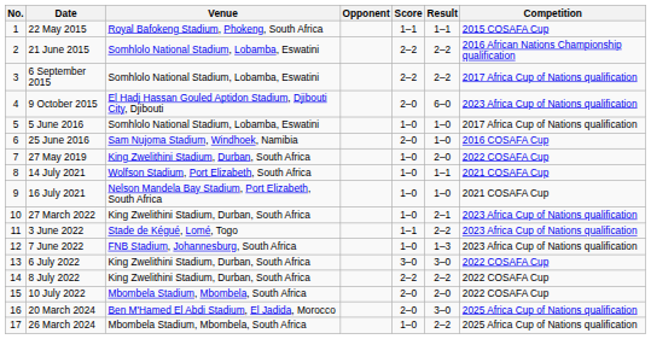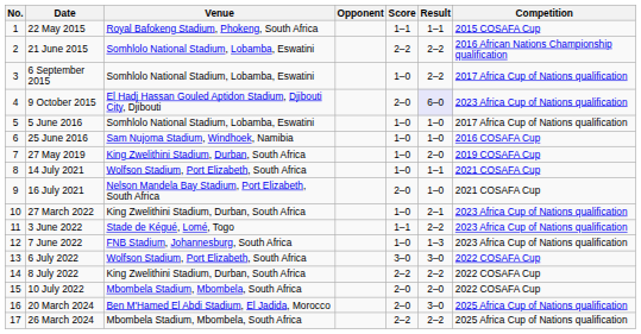 <table class="wikitable" style="font-size:85%;">
 <tr>
 <th>No.</th>
 <th>Date</th>
 <th>Venue</th>
 <th>Opponent</th>
 <th>Score</th>
 <th>Result</th>
 <th>Competition</th>
 </tr>
 <tr>
 <td align="center">1</td>
 <td>22 May 2015</td>
 <td><a href='#'>Royal Bafokeng Stadium</a>, <a href='#'>Phokeng</a>, South Africa</td>
 <td></td>
 <td align=center>1–1</td>
 <td align=center>1–1</td>
 <td><a href='#'>2015 COSAFA Cup</a></td>
 </tr>
 <tr>
 <td align="center">2</td>
 <td>21 June 2015</td>
 <td><a href='#'>Somhlolo National Stadium</a>, <a href='#'>Lobamba</a>, Eswatini</td>
 <td></td>
 <td align=center>2–2</td>
 <td align=center>2–2</td>
 <td><a href='#'>2016 African Nations Championship qualification</a></td>
 </tr>
 <tr>
 <td align="center">3</td>
 <td>6 September 2015</td>
 <td>Somhlolo National Stadium, Lobamba, Eswatini</td>
 <td></td>
-<td align=center>2–2</td>
+<td align=center>1–0</td>
 <td align=center>2–2</td>
 <td><a href='#'>2017 Africa Cup of Nations qualification</a></td>
 </tr>
 <tr>
 <td align="center">4</td>
 <td>9 October 2015</td>
 <td><a href='#'>El Hadj Hassan Gouled Aptidon Stadium</a>, <a href='#'>Djibouti City</a>, Djibouti</td>
 <td></td>
 <td align=center>2–0</td>
-<td align=center>6–0</td>
+<td align=center style="background: lavender;">6–0</td>
 <td><a href='#'>2023 Africa Cup of Nations qualification</a></td>
 </tr>
 <tr>
 <td align="center">5</td>
 <td>5 June 2016</td>
 <td>Somhlolo National Stadium, Lobamba, Eswatini</td>
 <td></td>
 <td align=center>1–0</td>
 <td align=center>1–0</td>
 <td>2017 Africa Cup of Nations qualification</td>
 </tr>
 <tr>
 <td align="center">6</td>
 <td>25 June 2016</td>
 <td><a href='#'>Sam Nujoma Stadium</a>, <a href='#'>Windhoek</a>, Namibia</td>
 <td></td>
-<td align=center>2–0</td>
+<td align=center>1–0</td>
 <td align=center>1–0</td>
 <td><a href='#'>2016 COSAFA Cup</a></td>
 </tr>
 <tr>
 <td align="center">7</td>
 <td>27 May 2019</td>
 <td><a href='#'>King Zwelithini Stadium</a>, <a href='#'>Durban</a>, South Africa</td>
 <td></td>
 <td align=center>1–0</td>
 <td align=center>2–0</td>
-<td><a href='#'>2022 COSAFA Cup</a></td>
+<td><a href='#'>2019 COSAFA Cup</a></td>
 </tr>
 <tr>
 <td align="center">8</td>
 <td>14 July 2021</td>
 <td><a href='#'>Wolfson Stadium</a>, <a href='#'>Port Elizabeth</a>, South Africa</td>
 <td></td>
 <td align=center>1–0</td>
 <td align=center>1–1</td>
 <td><a href='#'>2021 COSAFA Cup</a></td>
 </tr>
 <tr>
 <td align="center">9</td>
 <td>16 July 2021</td>
 <td><a href='#'>Nelson Mandela Bay Stadium</a>, <a href='#'>Port Elizabeth</a>, South Africa</td>
 <td></td>
-<td align=center>1–0</td>
+<td align=center>2–0</td>
 <td align=center>1–0</td>
 <td>2021 COSAFA Cup</td>
 </tr>
 <tr>
 <td align="center">10</td>
 <td>27 March 2022</td>
 <td>King Zwelithini Stadium, Durban, South Africa</td>
 <td></td>
 <td align=center>1–0</td>
 <td align=center>2–1</td>
 <td><a href='#'>2023 Africa Cup of Nations qualification</a></td>
 </tr>
 <tr>
 <td align="center">11</td>
 <td>3 June 2022</td>
 <td><a href='#'>Stade de Kégué</a>, <a href='#'>Lomé</a>, Togo</td>
 <td></td>
 <td align=center>1–1</td>
 <td align=center>2–2</td>
 <td><a href='#'>2023 Africa Cup of Nations qualification</a></td>
 </tr>
 <tr>
 <td align="center">12</td>
 <td>7 June 2022</td>
 <td><a href='#'>FNB Stadium</a>, <a href='#'>Johannesburg</a>, South Africa</td>
 <td></td>
 <td align=center>1–0</td>
 <td align=center>1–3</td>
 <td>2023 Africa Cup of Nations qualification</td>
 </tr>
 <tr>
 <td align="center">13</td>
 <td>6 July 2022</td>
-<td>King Zwelithini Stadium, Durban, South Africa</td>
+<td><a href='#'>Wolfson Stadium</a>, <a href='#'>Port Elizabeth</a>, South Africa</td>
 <td></td>
 <td align=center>3–0</td>
 <td align=center>3–0</td>
 <td><a href='#'>2022 COSAFA Cup</a></td>
 </tr>
 <tr>
 <td align="center">14</td>
 <td>8 July 2022</td>
 <td>King Zwelithini Stadium, Durban, South Africa</td>
 <td></td>
 <td align=center>2–2</td>
 <td align=center>2–2</td>
 <td>2022 COSAFA Cup</td>
 </tr>
 <tr>
 <td align="center">15</td>
 <td>10 July 2022</td>
 <td><a href='#'>Mbombela Stadium</a>, <a href='#'>Mbombela</a>, South Africa</td>
 <td></td>
 <td align=center>2–0</td>
 <td align=center>2–0</td>
 <td>2022 COSAFA Cup</td>
 </tr>
 <tr>
 <td align="center">16</td>
 <td>20 March 2024</td>
 <td><a href='#'>Ben M'Hamed El Abdi Stadium</a>, <a href='#'>El Jadida</a>, Morocco</td>
 <td></td>
 <td align=center>2–0</td>
 <td align=center>3–0</td>
 <td><a href='#'>2025 Africa Cup of Nations qualification</a></td>
 </tr>
 <tr>
 <td align="center">17</td>
 <td>26 March 2024</td>
 <td>Mbombela Stadium, Mbombela, South Africa</td>
 <td></td>
-<td align=center>1–0</td>
+<td align=center>2–2</td>
 <td align=center>2–2</td>
 <td>2025 Africa Cup of Nations qualification</td>
 </tr>
 </table>
